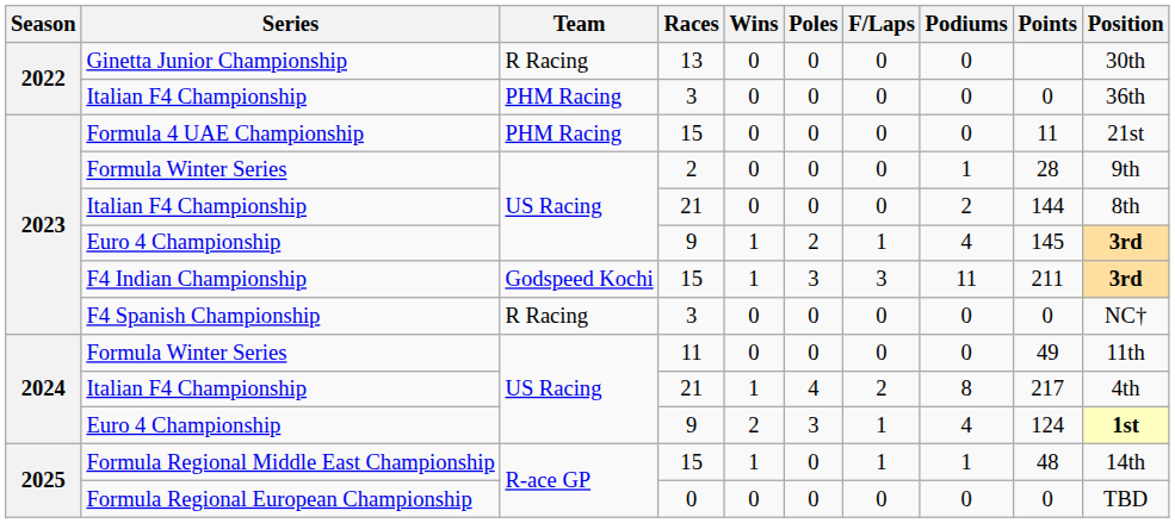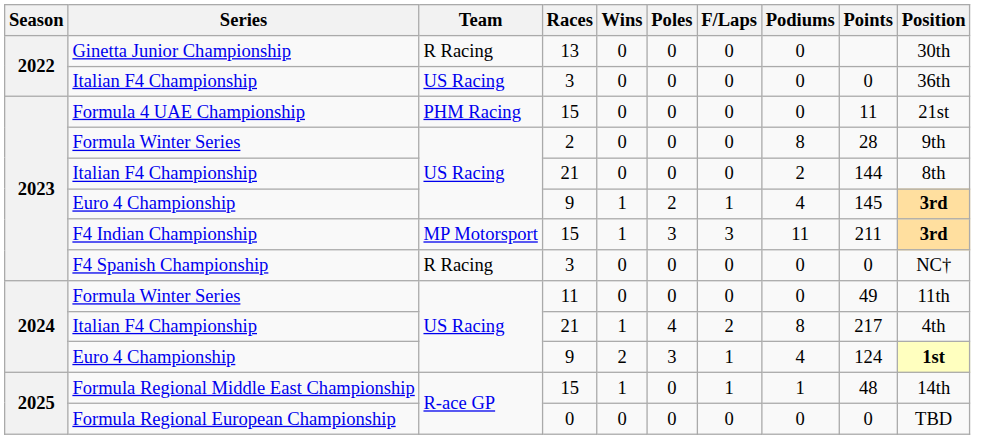 <table class="wikitable" style="font-size: 90%; text-align:center">
 <tr>
 <th>Season</th>
 <th>Series</th>
 <th>Team</th>
 <th>Races</th>
 <th>Wins</th>
 <th>Poles</th>
 <th>F/Laps</th>
 <th>Podiums</th>
 <th>Points</th>
 <th>Position</th>
 </tr>
 <tr>
 <th rowspan="2">2022</th>
 <td align="left"><a href='#'>Ginetta Junior Championship</a></td>
 <td align="left">R Racing</td>
 <td>13</td>
 <td>0</td>
 <td>0</td>
 <td>0</td>
 <td>0</td>
 <td></td>
 <td>30th</td>
 </tr>
 <tr>
 <td align="left"><a href='#'>Italian F4 Championship</a></td>
-<td align=left><a href='#'>PHM Racing</a></td>
+<td align="left"><a href='#'>US Racing</a></td>
 <td>3</td>
 <td>0</td>
 <td>0</td>
 <td>0</td>
 <td>0</td>
 <td>0</td>
 <td>36th</td>
 </tr>
 <tr>
 <th rowspan="6">2023</th>
 <td align=left><a href='#'>Formula 4 UAE Championship</a></td>
 <td align=left><a href='#'>PHM Racing</a></td>
 <td>15</td>
 <td>0</td>
 <td>0</td>
 <td>0</td>
 <td>0</td>
 <td>11</td>
 <td>21st</td>
 </tr>
 <tr>
 <td align=left><a href='#'>Formula Winter Series</a></td>
 <td rowspan="3" align="left"><a href='#'>US Racing</a></td>
 <td>2</td>
 <td>0</td>
 <td>0</td>
 <td>0</td>
-<td>1</td>
+<td>8</td>
 <td>28</td>
 <td>9th</td>
 </tr>
 <tr>
 <td align=left><a href='#'>Italian F4 Championship</a></td>
 <td>21</td>
 <td>0</td>
 <td>0</td>
 <td>0</td>
 <td>2</td>
 <td>144</td>
 <td>8th</td>
 </tr>
 <tr>
 <td align=left><a href='#'>Euro 4 Championship</a></td>
 <td>9</td>
 <td>1</td>
 <td>2</td>
 <td>1</td>
 <td>4</td>
 <td>145</td>
 <td style="background:#FFDF9F;"><strong>3rd</strong></td>
 </tr>
 <tr>
 <td align=left><a href='#'>F4 Indian Championship</a></td>
-<td align=left><a href='#'>Godspeed Kochi</a></td>
+<td align=left><a href='#'>MP Motorsport</a></td>
 <td>15</td>
 <td>1</td>
 <td>3</td>
 <td>3</td>
 <td>11</td>
 <td>211</td>
 <td style="background:#FFDF9F"><strong>3rd</strong></td>
 </tr>
 <tr>
 <td align=left><a href='#'>F4 Spanish Championship</a></td>
 <td align="left">R Racing</td>
 <td>3</td>
 <td>0</td>
 <td>0</td>
 <td>0</td>
 <td>0</td>
 <td>0</td>
 <td>NC†</td>
 </tr>
 <tr>
 <th rowspan="3">2024</th>
 <td align=left><a href='#'>Formula Winter Series</a></td>
 <td rowspan="3" align=left><a href='#'>US Racing</a></td>
 <td>11</td>
 <td>0</td>
 <td>0</td>
 <td>0</td>
 <td>0</td>
 <td>49</td>
 <td>11th</td>
 </tr>
 <tr>
 <td align=left><a href='#'>Italian F4 Championship</a></td>
 <td>21</td>
 <td>1</td>
 <td>4</td>
 <td>2</td>
 <td>8</td>
 <td>217</td>
 <td>4th</td>
 </tr>
 <tr>
 <td align=left><a href='#'>Euro 4 Championship</a></td>
 <td>9</td>
 <td>2</td>
 <td>3</td>
 <td>1</td>
 <td>4</td>
 <td>124</td>
 <td style="background:#FFFFBF;"><strong>1st</strong></td>
 </tr>
 <tr>
 <th rowspan="2">2025</th>
 <td align=left><a href='#'>Formula Regional Middle East Championship</a></td>
 <td rowspan="2" align=left><a href='#'>R-ace GP</a></td>
 <td>15</td>
 <td>1</td>
 <td>0</td>
 <td>1</td>
 <td>1</td>
 <td>48</td>
 <td>14th</td>
 </tr>
 <tr>
 <td align="left"><a href='#'>Formula Regional European Championship</a></td>
 <td>0</td>
 <td>0</td>
 <td>0</td>
 <td>0</td>
 <td>0</td>
 <td>0</td>
 <td>TBD</td>
 </tr>
 </table>
